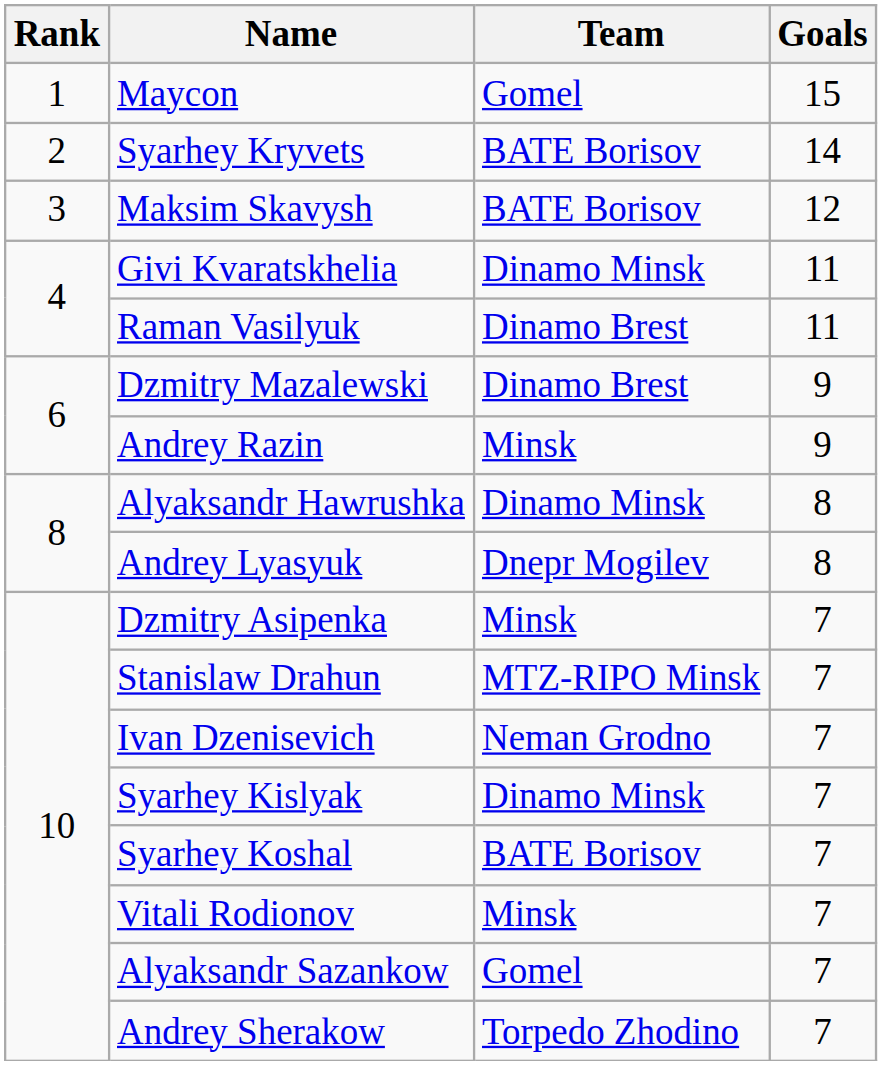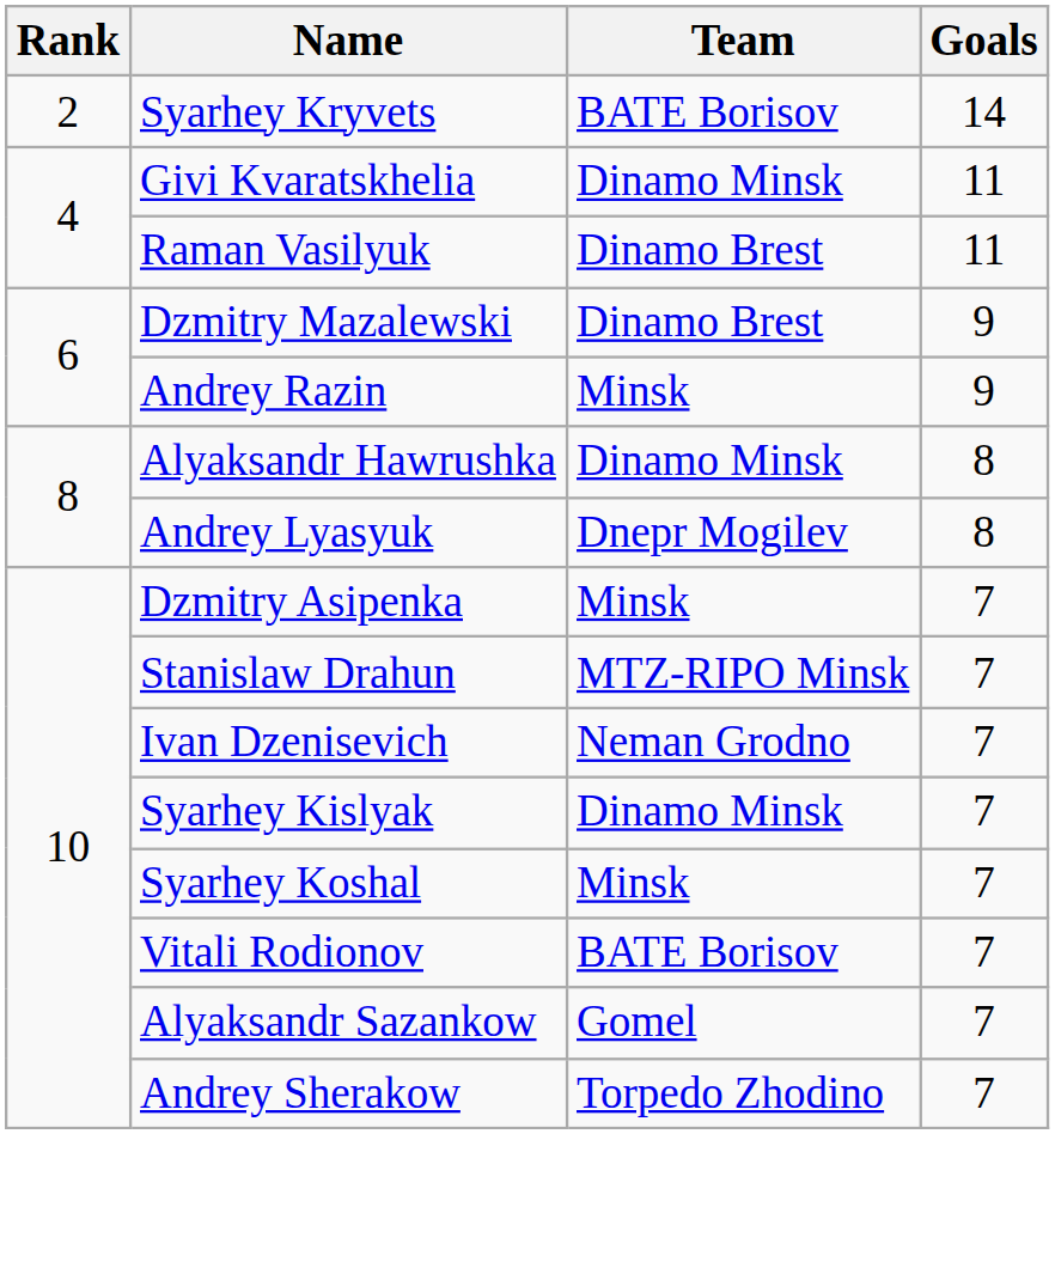 <table class="wikitable" style="text-align:left">
 <tr>
 <th>Rank</th>
 <th>Name</th>
 <th>Team</th>
 <th>Goals</th>
 </tr>
 <tr>
-<td align="center">1</td>
-<td> <a href='#'>Maycon</a></td>
-<td><a href='#'>Gomel</a></td>
-<td align="center">15</td>
-</tr>
-<tr>
 <td align="center">2</td>
 <td> <a href='#'>Syarhey Kryvets</a></td>
 <td><a href='#'>BATE Borisov</a></td>
 <td align="center">14</td>
-</tr>
-<tr>
-<td align="center">3</td>
-<td> <a href='#'>Maksim Skavysh</a></td>
-<td><a href='#'>BATE Borisov</a></td>
-<td align="center">12</td>
 </tr>
 <tr>
 <td align="center" rowspan="2">4</td>
 <td> <a href='#'>Givi Kvaratskhelia</a></td>
 <td><a href='#'>Dinamo Minsk</a></td>
 <td align="center">11</td>
 </tr>
 <tr>
 <td> <a href='#'>Raman Vasilyuk</a></td>
 <td><a href='#'>Dinamo Brest</a></td>
 <td align="center">11</td>
 </tr>
 <tr>
 <td align="center" rowspan="2">6</td>
 <td> <a href='#'>Dzmitry Mazalewski</a></td>
 <td><a href='#'>Dinamo Brest</a></td>
 <td align="center">9</td>
 </tr>
 <tr>
 <td> <a href='#'>Andrey Razin</a></td>
 <td><a href='#'>Minsk</a></td>
 <td align="center">9</td>
 </tr>
 <tr>
 <td align="center" rowspan="2">8</td>
 <td> <a href='#'>Alyaksandr Hawrushka</a></td>
 <td><a href='#'>Dinamo Minsk</a></td>
 <td align="center">8</td>
 </tr>
 <tr>
 <td> <a href='#'>Andrey Lyasyuk</a></td>
 <td><a href='#'>Dnepr Mogilev</a></td>
 <td align="center">8</td>
 </tr>
 <tr>
 <td align="center" rowspan="8">10</td>
 <td> <a href='#'>Dzmitry Asipenka</a></td>
 <td><a href='#'>Minsk</a></td>
 <td align="center">7</td>
 </tr>
 <tr>
 <td> <a href='#'>Stanislaw Drahun</a></td>
 <td><a href='#'>MTZ-RIPO Minsk</a></td>
 <td align="center">7</td>
 </tr>
 <tr>
 <td> <a href='#'>Ivan Dzenisevich</a></td>
 <td><a href='#'>Neman Grodno</a></td>
 <td align="center">7</td>
 </tr>
 <tr>
 <td> <a href='#'>Syarhey Kislyak</a></td>
 <td><a href='#'>Dinamo Minsk</a></td>
 <td align="center">7</td>
 </tr>
 <tr>
 <td> <a href='#'>Syarhey Koshal</a></td>
-<td><a href='#'>BATE Borisov</a></td>
+<td><a href='#'>Minsk</a></td>
 <td align="center">7</td>
 </tr>
 <tr>
 <td> <a href='#'>Vitali Rodionov</a></td>
-<td><a href='#'>Minsk</a></td>
+<td><a href='#'>BATE Borisov</a></td>
 <td align="center">7</td>
 </tr>
 <tr>
 <td> <a href='#'>Alyaksandr Sazankow</a></td>
 <td><a href='#'>Gomel</a></td>
 <td align="center">7</td>
 </tr>
 <tr>
 <td> <a href='#'>Andrey Sherakow</a></td>
 <td><a href='#'>Torpedo Zhodino</a></td>
 <td align="center">7</td>
 </tr>
 </table>
